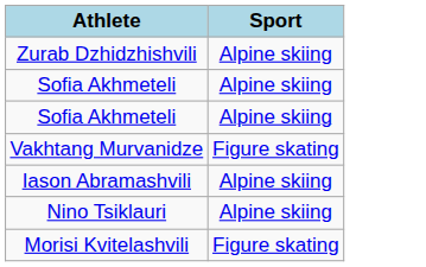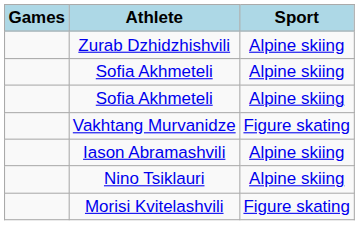 <table class="wikitable" style="text-align:center">
 <tr>
+<th style="background-color:lightblue">Games</th>
 <th style="background-color:lightblue">Athlete</th>
 <th style="background-color:lightblue">Sport</th>
 </tr>
 <tr>
+<td align=left></td>
 <td><a href='#'>Zurab Dzhidzhishvili</a></td>
 <td><a href='#'>Alpine skiing</a></td>
 </tr>
 <tr>
+<td align=left></td>
 <td><a href='#'>Sofia Akhmeteli</a></td>
 <td><a href='#'>Alpine skiing</a></td>
 </tr>
 <tr>
+<td align=left></td>
 <td><a href='#'>Sofia Akhmeteli</a></td>
 <td><a href='#'>Alpine skiing</a></td>
 </tr>
 <tr>
+<td align=left></td>
 <td><a href='#'>Vakhtang Murvanidze</a></td>
 <td><a href='#'>Figure skating</a></td>
 </tr>
 <tr>
+<td align=left></td>
 <td><a href='#'>Iason Abramashvili</a></td>
 <td><a href='#'>Alpine skiing</a></td>
 </tr>
 <tr>
+<td align=left></td>
 <td><a href='#'>Nino Tsiklauri</a></td>
 <td><a href='#'>Alpine skiing</a></td>
 </tr>
 <tr>
+<td align=left></td>
 <td><a href='#'>Morisi Kvitelashvili</a></td>
 <td><a href='#'>Figure skating</a></td>
 </tr>
 </table>
